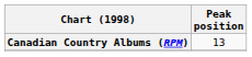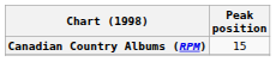 <table class="wikitable sortable plainrowheaders" style="text-align:center">
 <tr>
 <th scope="col">Chart (1998)</th>
 <th scope="col">Peak<br>position</th>
 </tr>
 <tr>
 <th scope="row">Canadian Country Albums (<em><a href='#'>RPM</a></em>)</th>
-<td>13</td>
+<td>15</td>
 </tr>
 <tr>
 </tr>
 <tr>
 </tr>
 </table>
